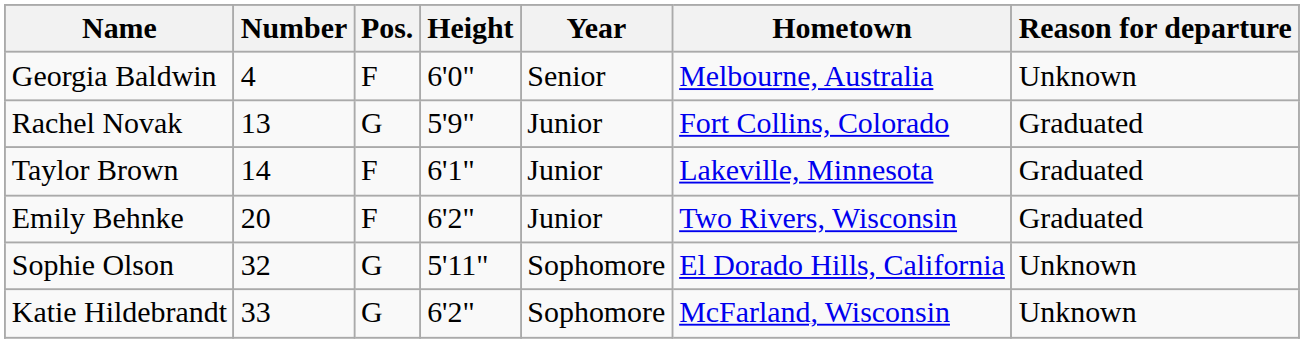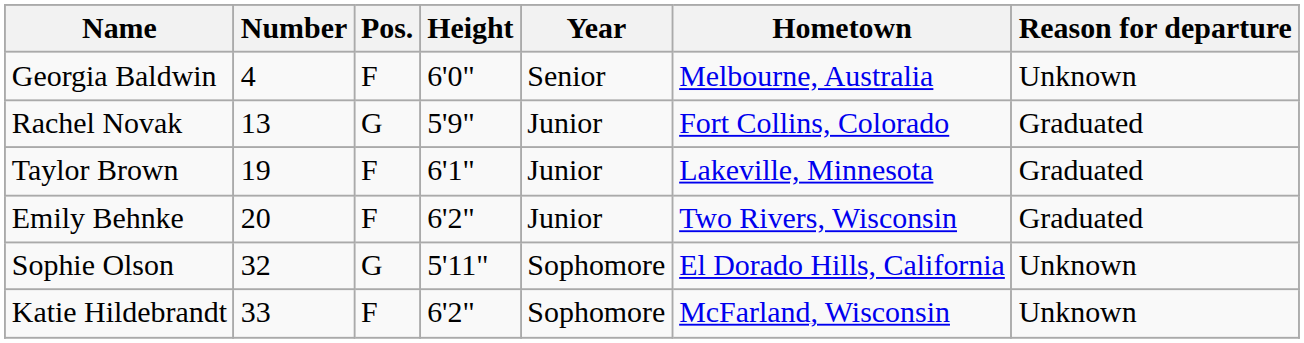 <table class="wikitable sortable" border="1">
 <tr>
 <th>Name</th>
 <th>Number</th>
 <th>Pos.</th>
 <th>Height</th>
 <th>Year</th>
 <th>Hometown</th>
 <th class="unsortable">Reason for departure</th>
 </tr>
 <tr>
 <td>Georgia Baldwin</td>
 <td>4</td>
 <td>F</td>
 <td>6'0"</td>
 <td>Senior</td>
 <td><a href='#'>Melbourne, Australia</a></td>
 <td>Unknown</td>
 </tr>
 <tr>
 <td>Rachel Novak</td>
 <td>13</td>
 <td>G</td>
 <td>5'9"</td>
 <td>Junior</td>
 <td><a href='#'>Fort Collins, Colorado</a></td>
 <td>Graduated</td>
 </tr>
 <tr>
 <td>Taylor Brown</td>
-<td>14</td>
+<td>19</td>
 <td>F</td>
 <td>6'1"</td>
 <td>Junior</td>
 <td><a href='#'>Lakeville, Minnesota</a></td>
 <td>Graduated</td>
 </tr>
 <tr>
 <td>Emily Behnke</td>
 <td>20</td>
 <td>F</td>
 <td>6'2"</td>
 <td>Junior</td>
 <td><a href='#'>Two Rivers, Wisconsin</a></td>
 <td>Graduated</td>
 </tr>
 <tr>
 <td>Sophie Olson</td>
 <td>32</td>
 <td>G</td>
 <td>5'11"</td>
 <td>Sophomore</td>
 <td><a href='#'>El Dorado Hills, California</a></td>
 <td>Unknown</td>
 </tr>
 <tr>
 <td>Katie Hildebrandt</td>
 <td>33</td>
-<td>G</td>
+<td>F</td>
 <td>6'2"</td>
 <td>Sophomore</td>
 <td><a href='#'>McFarland, Wisconsin</a></td>
 <td>Unknown</td>
 </tr>
 </table>
